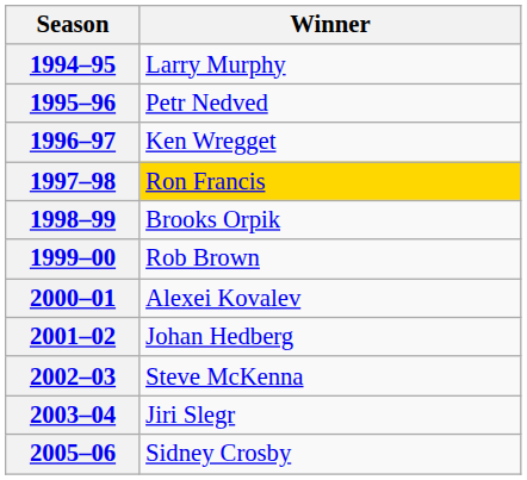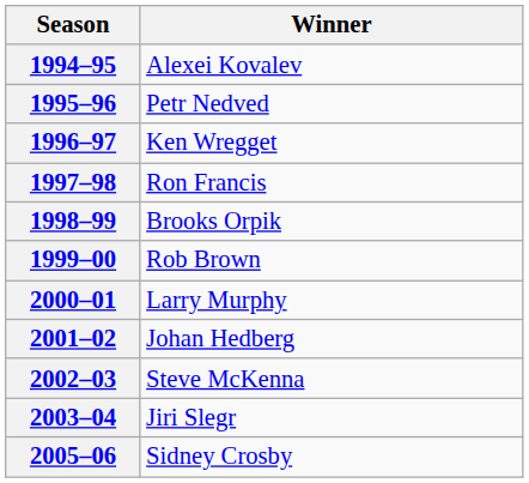 <table class="wikitable">
 <tr>
 <th scope="col" style="width:5em">Season</th>
 <th scope="col" style="width:15em">Winner</th>
 </tr>
 <tr>
 <th scope="row"><a href='#'>1994–95</a></th>
-<td><a href='#'>Larry Murphy</a></td>
+<td><a href='#'>Alexei Kovalev</a></td>
 </tr>
 <tr>
 <th scope="row"><a href='#'>1995–96</a></th>
 <td><a href='#'>Petr Nedved</a></td>
 </tr>
 <tr>
 <th scope="row"><a href='#'>1996–97</a></th>
 <td><a href='#'>Ken Wregget</a></td>
 </tr>
 <tr>
 <th scope="row"><a href='#'>1997–98</a></th>
-<td style="background: gold;"><a href='#'>Ron Francis</a></td>
+<td><a href='#'>Ron Francis</a></td>
 </tr>
 <tr>
 <th scope="row"><a href='#'>1998–99</a></th>
 <td><a href='#'>Brooks Orpik</a></td>
 </tr>
 <tr>
 <th scope="row"><a href='#'>1999–00</a></th>
 <td><a href='#'>Rob Brown</a></td>
 </tr>
 <tr>
 <th scope="row"><a href='#'>2000–01</a></th>
-<td><a href='#'>Alexei Kovalev</a></td>
+<td><a href='#'>Larry Murphy</a></td>
 </tr>
 <tr>
 <th scope="row"><a href='#'>2001–02</a></th>
 <td><a href='#'>Johan Hedberg</a></td>
 </tr>
 <tr>
 <th scope="row"><a href='#'>2002–03</a></th>
 <td><a href='#'>Steve McKenna</a></td>
 </tr>
 <tr>
 <th scope="row"><a href='#'>2003–04</a></th>
 <td><a href='#'>Jiri Slegr</a></td>
 </tr>
 <tr>
 <th scope="row"><a href='#'>2005–06</a></th>
 <td><a href='#'>Sidney Crosby</a></td>
 </tr>
 </table>
